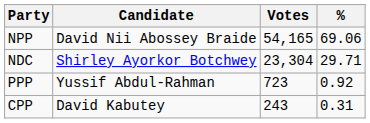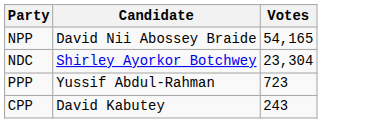 <table class="wikitable">
 <tr>
 <th>Party</th>
 <th>Candidate</th>
 <th>Votes</th>
-<th>%</th>
 </tr>
 <tr>
 <td>NPP</td>
 <td>David Nii Abossey Braide</td>
 <td>54,165</td>
-<td>69.06</td>
 </tr>
 <tr>
 <td>NDC</td>
 <td><a href='#'>Shirley Ayorkor Botchwey</a></td>
 <td>23,304</td>
-<td>29.71</td>
 </tr>
 <tr>
 <td>PPP</td>
 <td>Yussif Abdul-Rahman</td>
 <td>723</td>
-<td>0.92</td>
 </tr>
 <tr>
 <td>CPP</td>
 <td>David Kabutey</td>
 <td>243</td>
-<td>0.31</td>
 </tr>
 </table>
